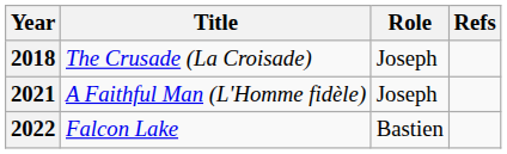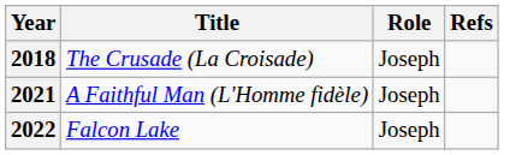 <table class="wikitable sortable plainrowheaders">
 <tr>
 <th scope="col">Year</th>
 <th scope="col">Title</th>
 <th scope="col">Role</th>
 <th scope="col">Refs</th>
 </tr>
 <tr>
 <th scope="row">2018</th>
 <td><em><a href='#'>The Crusade</a> (La Croisade)</em></td>
 <td>Joseph</td>
 <td></td>
 </tr>
 <tr>
 <th scope="row">2021</th>
 <td><em><a href='#'>A Faithful Man</a> (L'Homme fidèle)</em></td>
 <td>Joseph</td>
 <td></td>
 </tr>
 <tr>
 <th scope="row">2022</th>
 <td><em><a href='#'>Falcon Lake</a></em></td>
-<td>Bastien</td>
+<td>Joseph</td>
 <td></td>
 </tr>
 </table>
